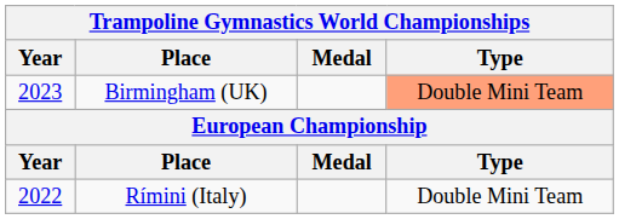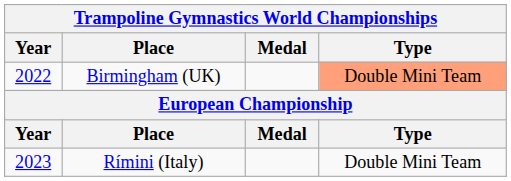 <table class="wikitable center col2izq" style="text-align:center;width:445px;">
 <tr>
 <th colspan="4"><a href='#'>Trampoline Gymnastics World Championships</a></th>
 </tr>
 <tr>
 <th>Year</th>
 <th>Place</th>
 <th>Medal</th>
 <th>Type</th>
 </tr>
 <tr>
-<td><a href='#'>2023</a></td>
+<td><a href='#'>2022</a></td>
 <td><a href='#'>Birmingham</a> (UK)</td>
 <td></td>
 <td style="background: lightsalmon;">Double Mini Team</td>
 </tr>
 <tr>
 <th colspan="4"><a href='#'>European Championship</a></th>
 </tr>
 <tr>
 <th>Year</th>
 <th>Place</th>
 <th>Medal</th>
 <th>Type</th>
 </tr>
 <tr>
-<td><a href='#'>2022</a></td>
+<td><a href='#'>2023</a></td>
 <td><a href='#'>Rímini</a> (Italy)</td>
 <td></td>
 <td>Double Mini Team</td>
 </tr>
 </table>
